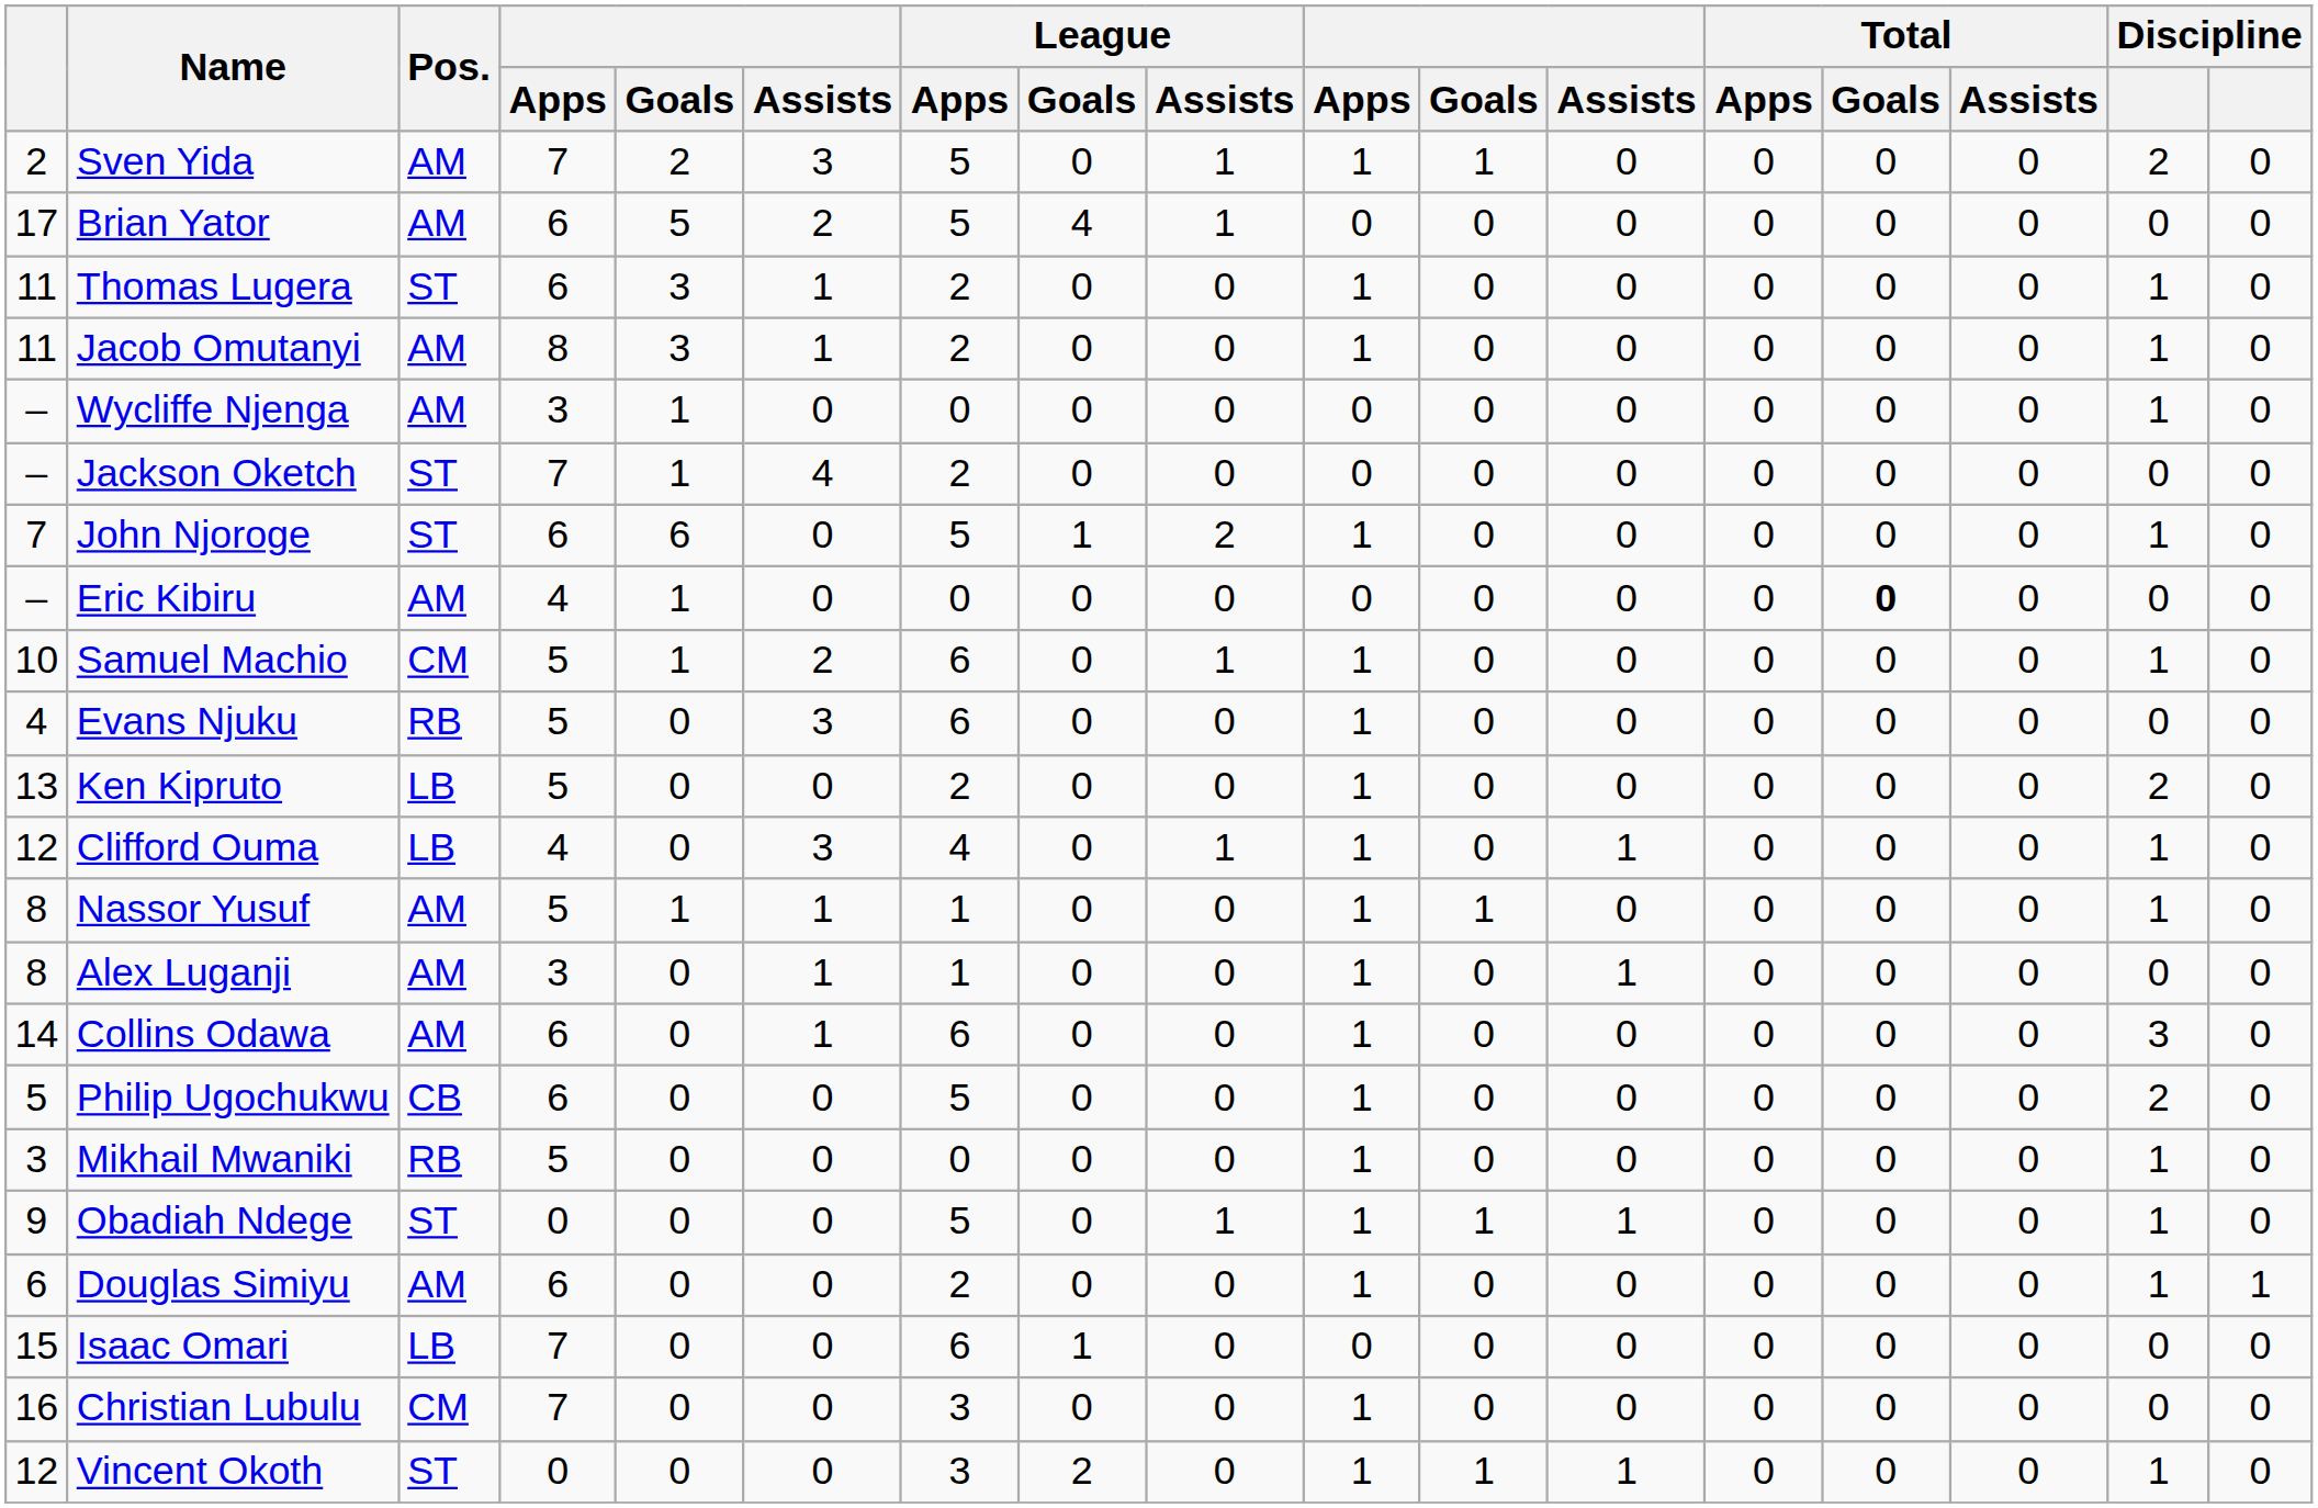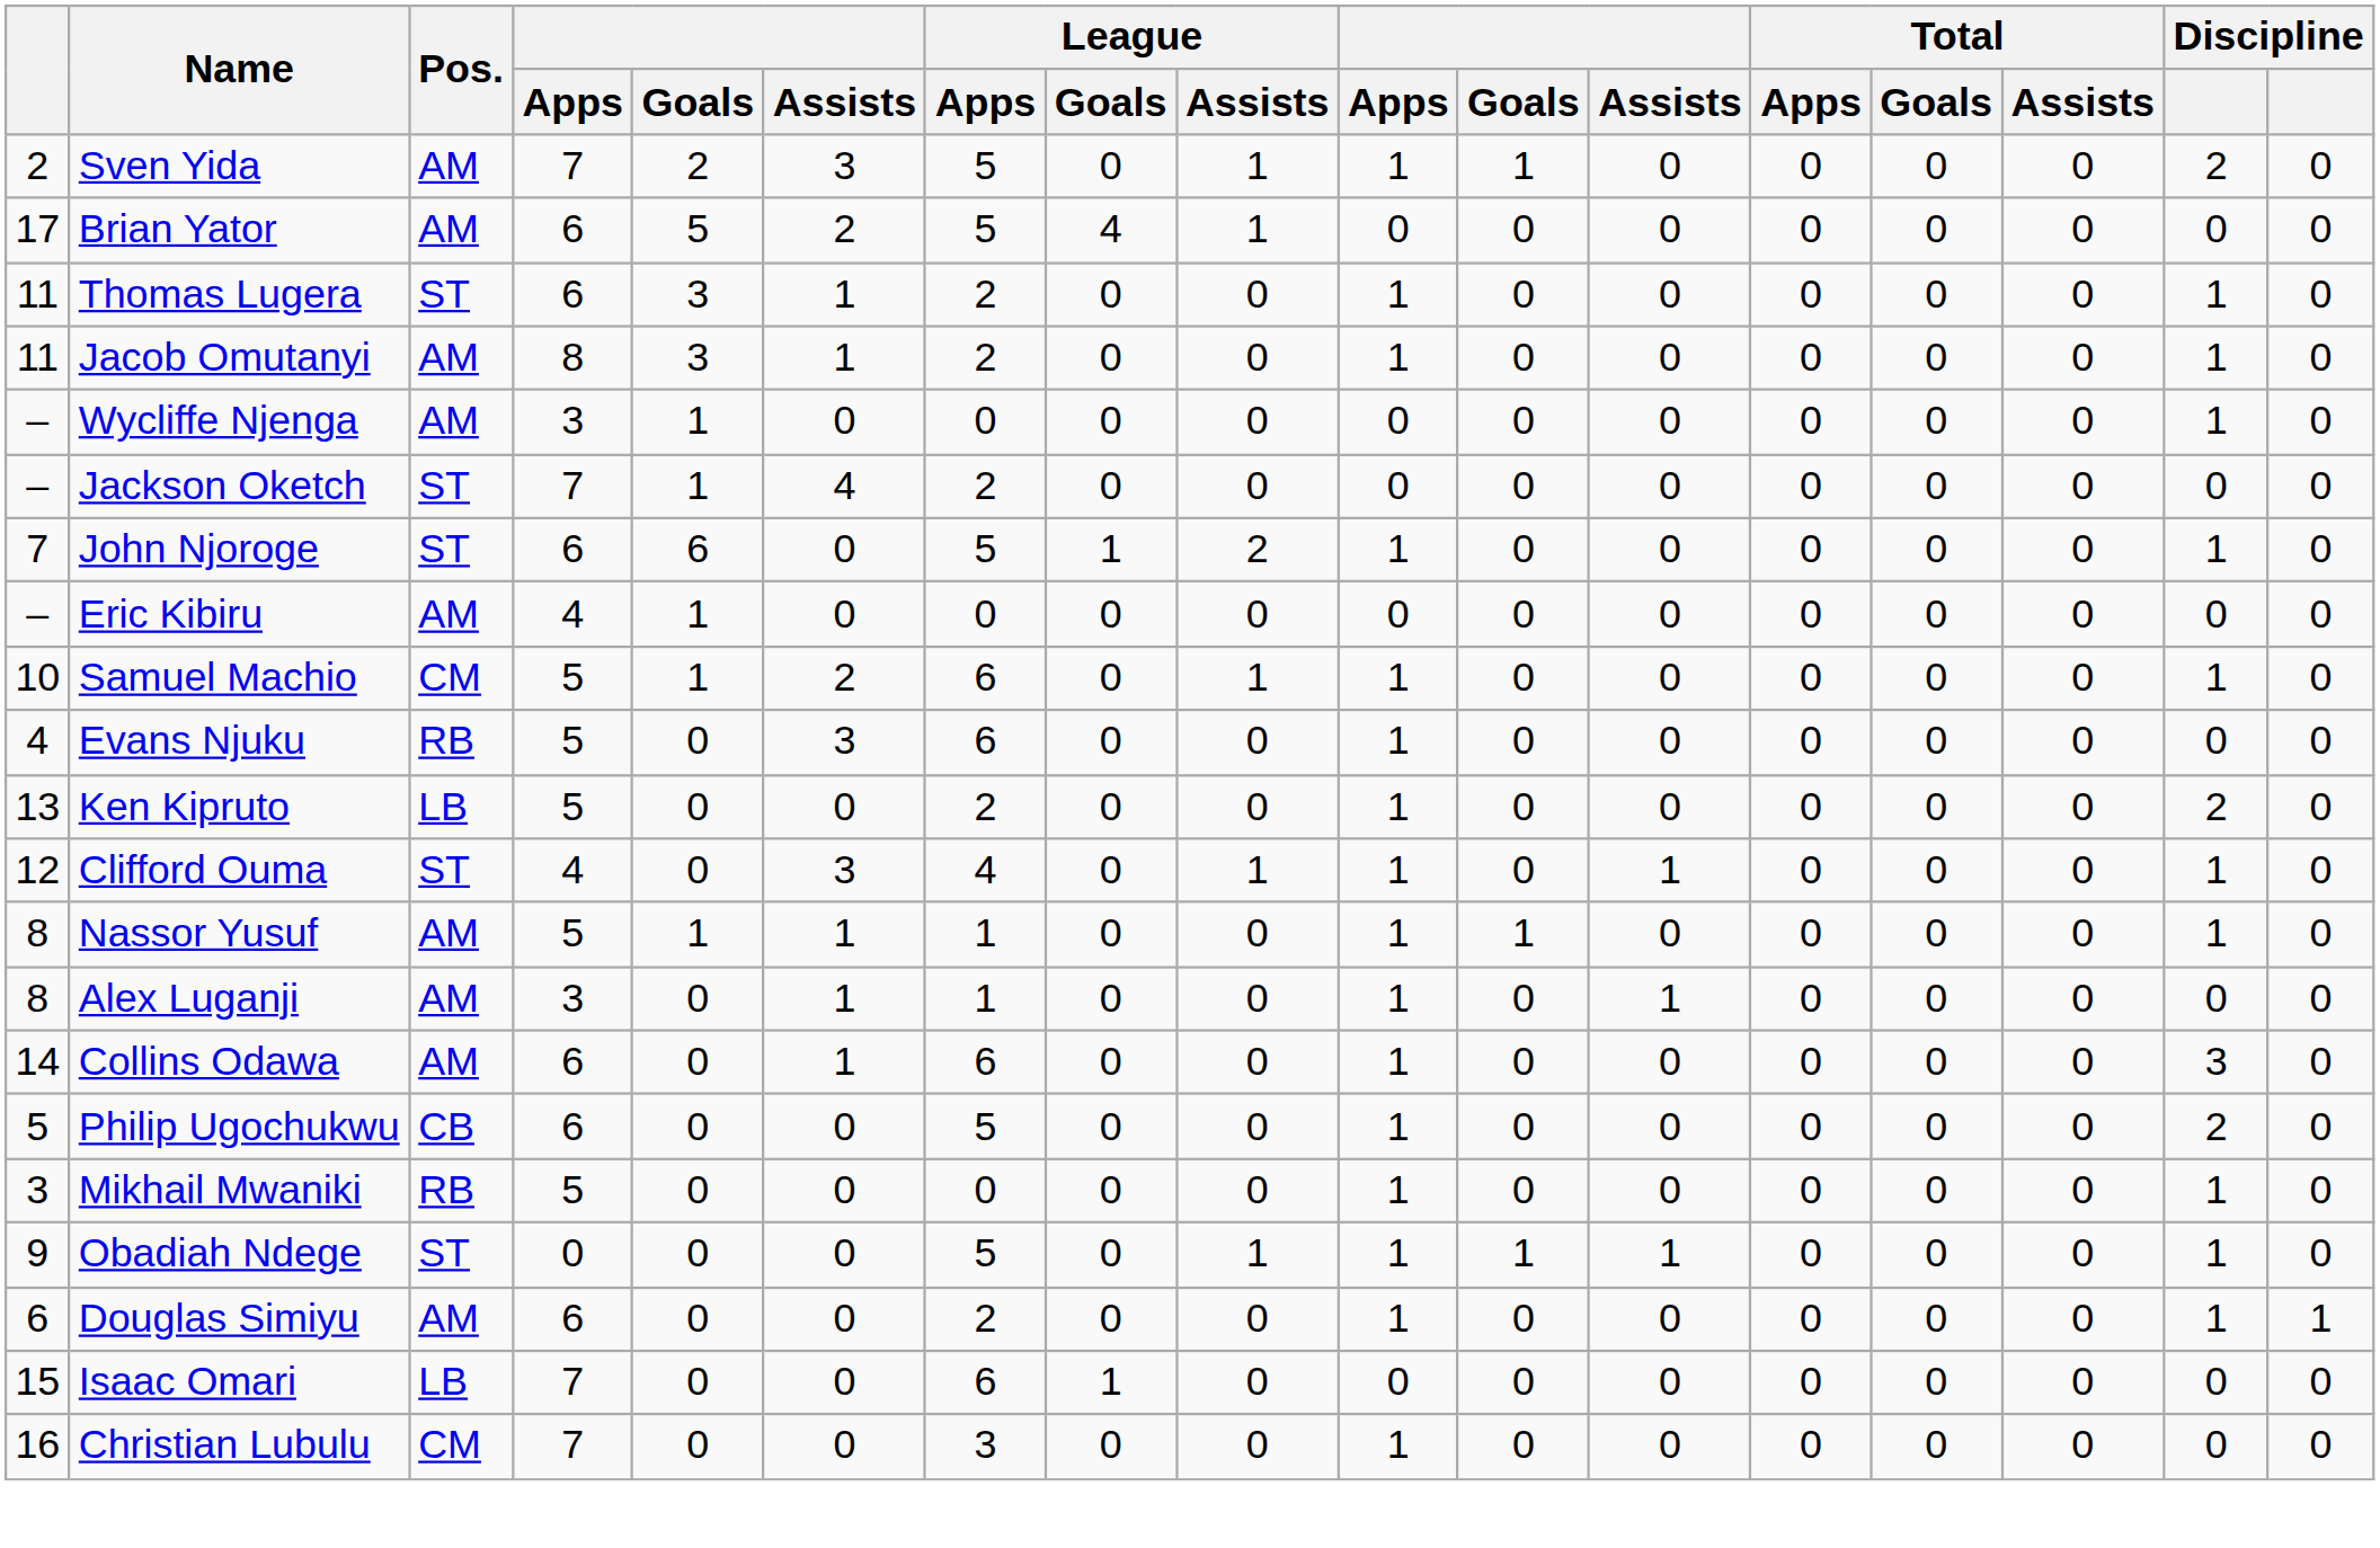 <table class="wikitable" style="text-align:center">
 <tr>
 <th rowspan=2></th>
 <th rowspan=2>Name</th>
 <th rowspan=2>Pos.</th>
 <th colspan=3></th>
 <th colspan=3>League</th>
 <th colspan=3></th>
 <th colspan=3>Total</th>
 <th colspan=2>Discipline</th>
 </tr>
 <tr>
 <th>Apps</th>
 <th>Goals</th>
 <th>Assists</th>
 <th>Apps</th>
 <th>Goals</th>
 <th>Assists</th>
 <th>Apps</th>
 <th>Goals</th>
 <th>Assists</th>
 <th>Apps</th>
 <th>Goals</th>
 <th>Assists</th>
 <th></th>
 <th></th>
 </tr>
 <tr>
 <td>2</td>
 <td align=left> <a href='#'>Sven Yida</a></td>
 <td align=left><a href='#'>AM</a></td>
 <td>7</td>
 <td>2</td>
 <td>3</td>
 <td>5</td>
 <td>0</td>
 <td>1</td>
 <td>1</td>
 <td>1</td>
 <td>0</td>
 <td>0</td>
 <td>0</td>
 <td>0</td>
 <td>2</td>
 <td>0</td>
 </tr>
 <tr>
 <td>17</td>
 <td align=left> <a href='#'>Brian Yator</a></td>
 <td align=left><a href='#'>AM</a></td>
 <td>6</td>
 <td>5</td>
 <td>2</td>
 <td>5</td>
 <td>4</td>
 <td>1</td>
 <td>0</td>
 <td>0</td>
 <td>0</td>
 <td>0</td>
 <td>0</td>
 <td>0</td>
 <td>0</td>
 <td>0</td>
 </tr>
 <tr>
 <td>11</td>
 <td align=left> <a href='#'>Thomas Lugera</a></td>
 <td align=left><a href='#'>ST</a></td>
 <td>6</td>
 <td>3</td>
 <td>1</td>
 <td>2</td>
 <td>0</td>
 <td>0</td>
 <td>1</td>
 <td>0</td>
 <td>0</td>
 <td>0</td>
 <td>0</td>
 <td>0</td>
 <td>1</td>
 <td>0</td>
 </tr>
 <tr>
 <td>11</td>
 <td align=left> <a href='#'>Jacob Omutanyi</a></td>
 <td align=left><a href='#'>AM</a></td>
 <td>8</td>
 <td>3</td>
 <td>1</td>
 <td>2</td>
 <td>0</td>
 <td>0</td>
 <td>1</td>
 <td>0</td>
 <td>0</td>
 <td>0</td>
 <td>0</td>
 <td>0</td>
 <td>1</td>
 <td>0</td>
 </tr>
 <tr>
 <td>–</td>
 <td align=left> <a href='#'>Wycliffe Njenga</a></td>
 <td align=left><a href='#'>AM</a></td>
 <td>3</td>
 <td>1</td>
 <td>0</td>
 <td>0</td>
 <td>0</td>
 <td>0</td>
 <td>0</td>
 <td>0</td>
 <td>0</td>
 <td>0</td>
 <td>0</td>
 <td>0</td>
 <td>1</td>
 <td>0</td>
 </tr>
 <tr>
 <td>–</td>
 <td align=left> <a href='#'>Jackson Oketch</a></td>
 <td align=left><a href='#'>ST</a></td>
 <td>7</td>
 <td>1</td>
 <td>4</td>
 <td>2</td>
 <td>0</td>
 <td>0</td>
 <td>0</td>
 <td>0</td>
 <td>0</td>
 <td>0</td>
 <td>0</td>
 <td>0</td>
 <td>0</td>
 <td>0</td>
 </tr>
 <tr>
 <td>7</td>
 <td align=left> <a href='#'>John Njoroge</a></td>
 <td align=left><a href='#'>ST</a></td>
 <td>6</td>
 <td>6</td>
 <td>0</td>
 <td>5</td>
 <td>1</td>
 <td>2</td>
 <td>1</td>
 <td>0</td>
 <td>0</td>
 <td>0</td>
 <td>0</td>
 <td>0</td>
 <td>1</td>
 <td>0</td>
 </tr>
 <tr>
 <td>–</td>
 <td align=left> <a href='#'>Eric Kibiru</a></td>
 <td align=left><a href='#'>AM</a></td>
 <td>4</td>
 <td>1</td>
 <td>0</td>
 <td>0</td>
 <td>0</td>
 <td>0</td>
 <td>0</td>
 <td>0</td>
 <td>0</td>
 <td>0</td>
-<td><strong>0</strong></td>
+<td>0</td>
 <td>0</td>
 <td>0</td>
 <td>0</td>
 </tr>
 <tr>
 <td>10</td>
 <td align=left> <a href='#'>Samuel Machio</a></td>
 <td align=left><a href='#'>CM</a></td>
 <td>5</td>
 <td>1</td>
 <td>2</td>
 <td>6</td>
 <td>0</td>
 <td>1</td>
 <td>1</td>
 <td>0</td>
 <td>0</td>
 <td>0</td>
 <td>0</td>
 <td>0</td>
 <td>1</td>
 <td>0</td>
 </tr>
 <tr>
 <td>4</td>
 <td align=left> <a href='#'>Evans Njuku</a></td>
 <td align=left><a href='#'>RB</a></td>
 <td>5</td>
 <td>0</td>
 <td>3</td>
 <td>6</td>
 <td>0</td>
 <td>0</td>
 <td>1</td>
 <td>0</td>
 <td>0</td>
 <td>0</td>
 <td>0</td>
 <td>0</td>
 <td>0</td>
 <td>0</td>
 </tr>
 <tr>
 <td>13</td>
 <td align=left> <a href='#'>Ken Kipruto</a></td>
 <td align=left><a href='#'>LB</a></td>
 <td>5</td>
 <td>0</td>
 <td>0</td>
 <td>2</td>
 <td>0</td>
 <td>0</td>
 <td>1</td>
 <td>0</td>
 <td>0</td>
 <td>0</td>
 <td>0</td>
 <td>0</td>
 <td>2</td>
 <td>0</td>
 </tr>
 <tr>
 <td>12</td>
 <td align=left> <a href='#'>Clifford Ouma</a></td>
-<td align=left><a href='#'>LB</a></td>
+<td align=left><a href='#'>ST</a></td>
 <td>4</td>
 <td>0</td>
 <td>3</td>
 <td>4</td>
 <td>0</td>
 <td>1</td>
 <td>1</td>
 <td>0</td>
 <td>1</td>
 <td>0</td>
 <td>0</td>
 <td>0</td>
 <td>1</td>
 <td>0</td>
 </tr>
 <tr>
 <td>8</td>
 <td align=left> <a href='#'>Nassor Yusuf</a></td>
 <td align=left><a href='#'>AM</a></td>
 <td>5</td>
 <td>1</td>
 <td>1</td>
 <td>1</td>
 <td>0</td>
 <td>0</td>
 <td>1</td>
 <td>1</td>
 <td>0</td>
 <td>0</td>
 <td>0</td>
 <td>0</td>
 <td>1</td>
 <td>0</td>
 </tr>
 <tr>
 <td>8</td>
 <td align=left> <a href='#'>Alex Luganji</a></td>
 <td align=left><a href='#'>AM</a></td>
 <td>3</td>
 <td>0</td>
 <td>1</td>
 <td>1</td>
 <td>0</td>
 <td>0</td>
 <td>1</td>
 <td>0</td>
 <td>1</td>
 <td>0</td>
 <td>0</td>
 <td>0</td>
 <td>0</td>
 <td>0</td>
 </tr>
 <tr>
 <td>14</td>
 <td align=left> <a href='#'>Collins Odawa</a></td>
 <td align=left><a href='#'>AM</a></td>
 <td>6</td>
 <td>0</td>
 <td>1</td>
 <td>6</td>
 <td>0</td>
 <td>0</td>
 <td>1</td>
 <td>0</td>
 <td>0</td>
 <td>0</td>
 <td>0</td>
 <td>0</td>
 <td>3</td>
 <td>0</td>
 </tr>
 <tr>
 <td>5</td>
 <td align=left> <a href='#'>Philip Ugochukwu</a></td>
 <td align=left><a href='#'>CB</a></td>
 <td>6</td>
 <td>0</td>
 <td>0</td>
 <td>5</td>
 <td>0</td>
 <td>0</td>
 <td>1</td>
 <td>0</td>
 <td>0</td>
 <td>0</td>
 <td>0</td>
 <td>0</td>
 <td>2</td>
 <td>0</td>
 </tr>
 <tr>
 <td>3</td>
 <td align=left> <a href='#'>Mikhail Mwaniki</a></td>
 <td align=left><a href='#'>RB</a></td>
 <td>5</td>
 <td>0</td>
 <td>0</td>
 <td>0</td>
 <td>0</td>
 <td>0</td>
 <td>1</td>
 <td>0</td>
 <td>0</td>
 <td>0</td>
 <td>0</td>
 <td>0</td>
 <td>1</td>
 <td>0</td>
 </tr>
 <tr>
 <td>9</td>
 <td align=left> <a href='#'>Obadiah Ndege</a></td>
 <td align=left><a href='#'>ST</a></td>
 <td>0</td>
 <td>0</td>
 <td>0</td>
 <td>5</td>
 <td>0</td>
 <td>1</td>
 <td>1</td>
 <td>1</td>
 <td>1</td>
 <td>0</td>
 <td>0</td>
 <td>0</td>
 <td>1</td>
 <td>0</td>
 </tr>
 <tr>
 <td>6</td>
 <td align=left> <a href='#'>Douglas Simiyu</a></td>
 <td align=left><a href='#'>AM</a></td>
 <td>6</td>
 <td>0</td>
 <td>0</td>
 <td>2</td>
 <td>0</td>
 <td>0</td>
 <td>1</td>
 <td>0</td>
 <td>0</td>
 <td>0</td>
 <td>0</td>
 <td>0</td>
 <td>1</td>
 <td>1</td>
 </tr>
 <tr>
 <td>15</td>
 <td align=left> <a href='#'>Isaac Omari</a></td>
 <td align=left><a href='#'>LB</a></td>
 <td>7</td>
 <td>0</td>
 <td>0</td>
 <td>6</td>
 <td>1</td>
 <td>0</td>
 <td>0</td>
 <td>0</td>
 <td>0</td>
 <td>0</td>
 <td>0</td>
 <td>0</td>
 <td>0</td>
 <td>0</td>
 </tr>
 <tr>
 <td>16</td>
 <td align=left> <a href='#'>Christian Lubulu</a></td>
 <td align=left><a href='#'>CM</a></td>
 <td>7</td>
 <td>0</td>
 <td>0</td>
 <td>3</td>
 <td>0</td>
 <td>0</td>
 <td>1</td>
 <td>0</td>
 <td>0</td>
 <td>0</td>
 <td>0</td>
 <td>0</td>
 <td>0</td>
 <td>0</td>
 </tr>
-<tr>
-<td>12</td>
-<td align=left> <a href='#'>Vincent Okoth</a></td>
-<td align=left><a href='#'>ST</a></td>
-<td>0</td>
-<td>0</td>
-<td>0</td>
-<td>3</td>
-<td>2</td>
-<td>0</td>
-<td>1</td>
-<td>1</td>
-<td>1</td>
-<td>0</td>
-<td>0</td>
-<td>0</td>
-<td>1</td>
-<td>0</td>
-</tr>
 </table>
